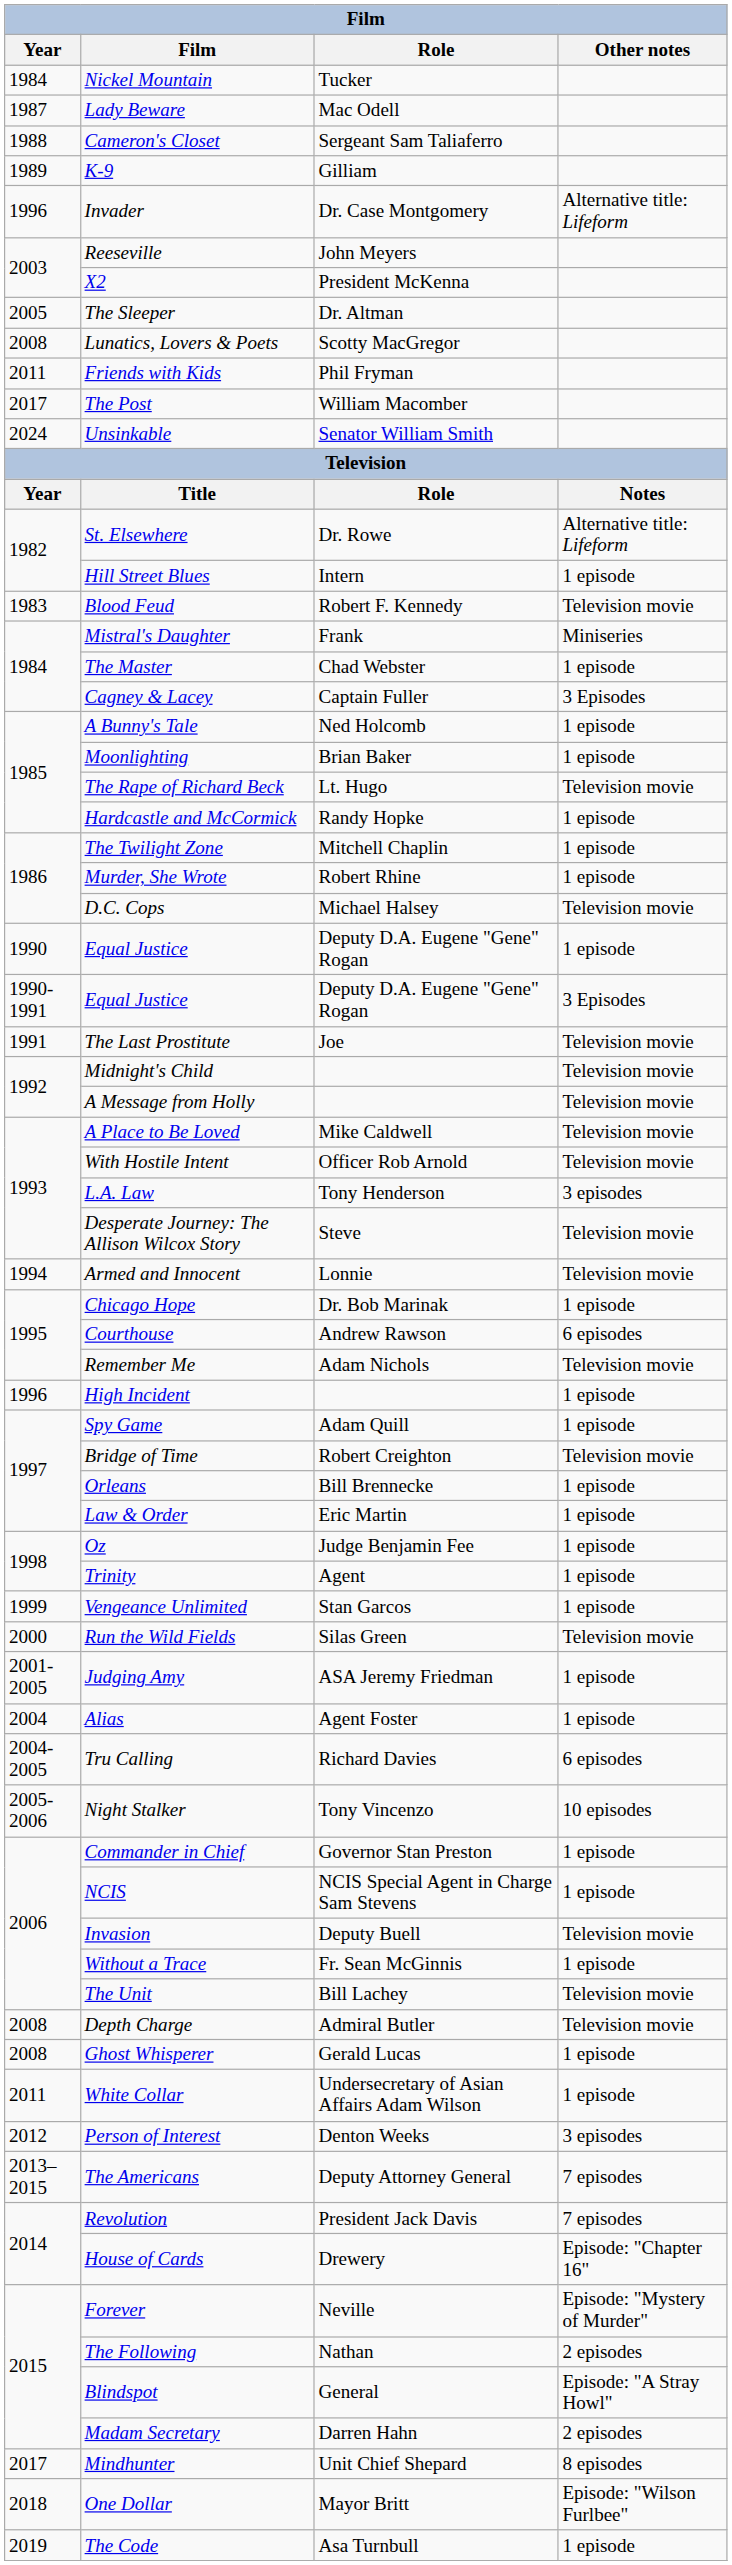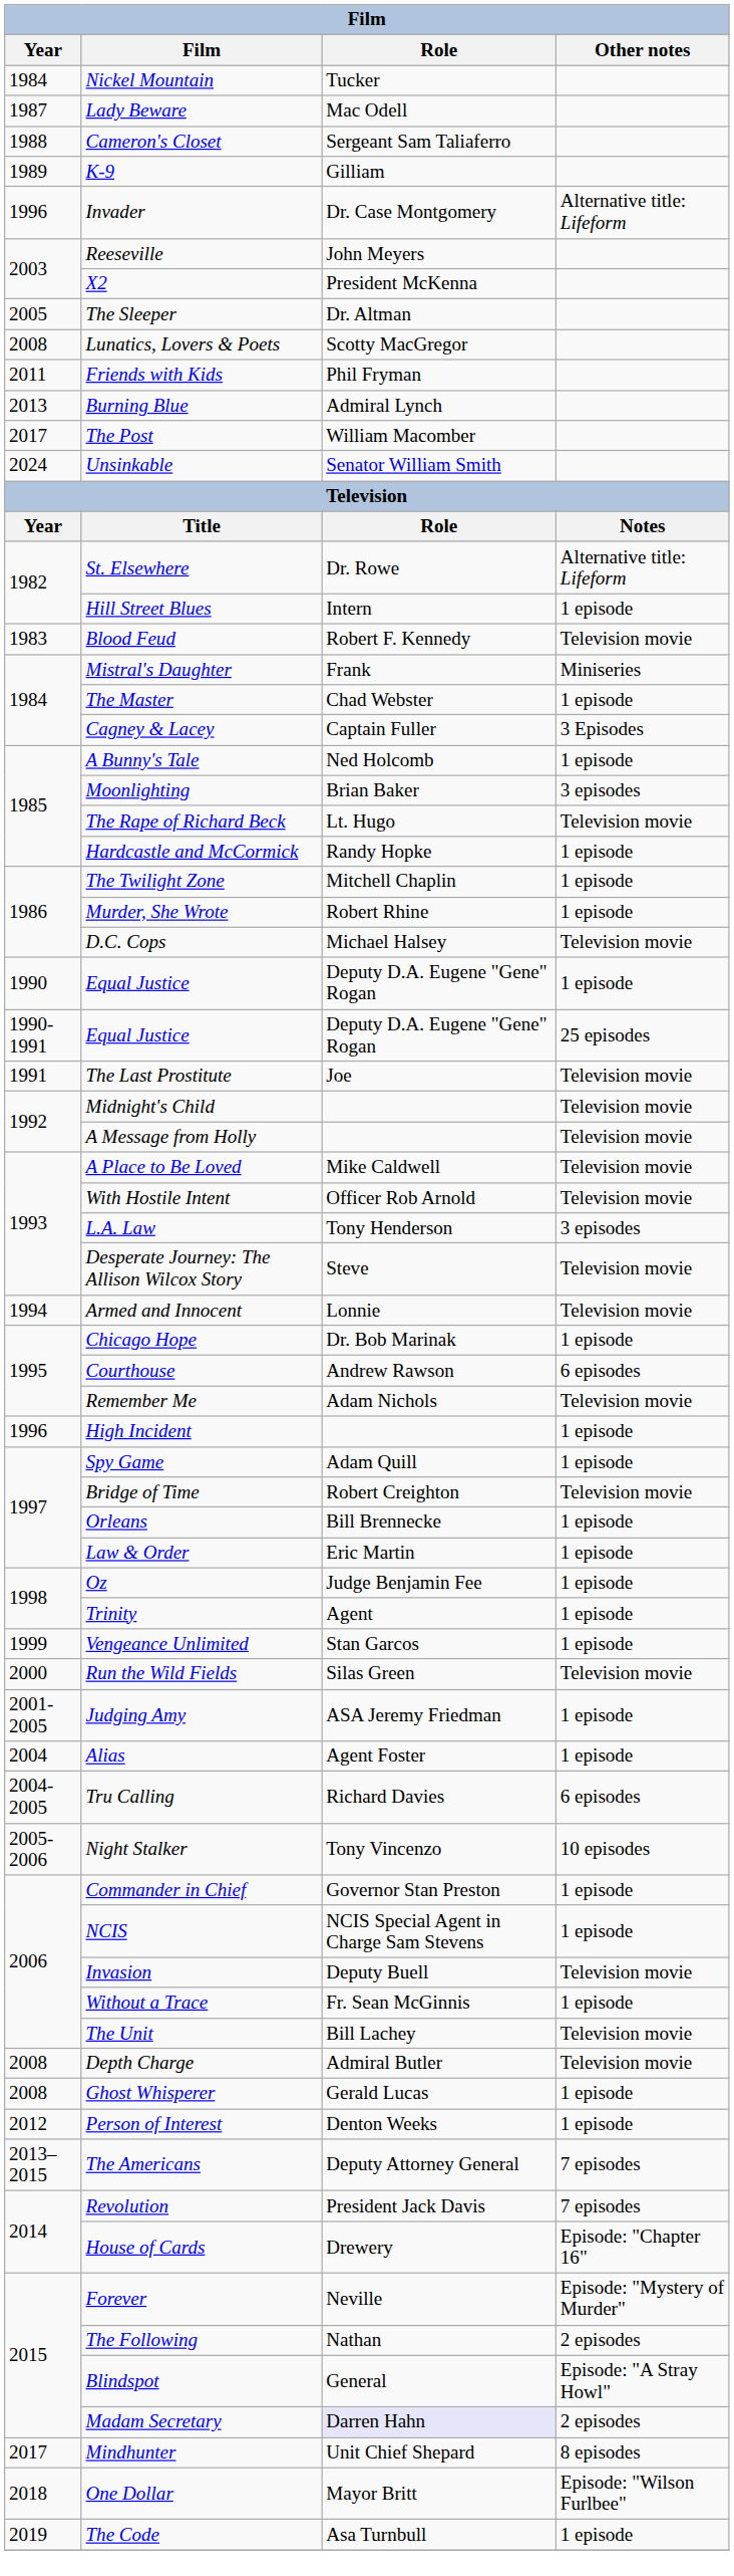 <table class="wikitable">
 <tr>
 <th colspan="4" style="background: LightSteelBlue;">Film</th>
 </tr>
 <tr bgcolor="#CCCCCC" align="center">
 <th>Year</th>
 <th>Film</th>
 <th>Role</th>
 <th>Other notes</th>
 </tr>
 <tr>
 <td>1984</td>
 <td><em><a href='#'>Nickel Mountain</a></em></td>
 <td>Tucker</td>
 <td></td>
 </tr>
 <tr>
 <td>1987</td>
 <td><em><a href='#'>Lady Beware</a></em></td>
 <td>Mac Odell</td>
 <td></td>
 </tr>
 <tr>
 <td>1988</td>
 <td><em><a href='#'>Cameron's Closet</a></em></td>
 <td>Sergeant Sam Taliaferro</td>
 <td></td>
 </tr>
 <tr>
 <td>1989</td>
 <td><em><a href='#'>K-9</a></em></td>
 <td>Gilliam</td>
 <td></td>
 </tr>
 <tr>
 <td>1996</td>
 <td><em>Invader</em></td>
 <td>Dr. Case Montgomery</td>
 <td>Alternative title: <em>Lifeform</em></td>
 </tr>
 <tr>
 <td rowspan=2>2003</td>
 <td><em>Reeseville</em></td>
 <td>John Meyers</td>
 <td></td>
 </tr>
 <tr>
 <td><em><a href='#'>X2</a></em></td>
 <td>President McKenna</td>
 <td></td>
 </tr>
 <tr>
 <td>2005</td>
 <td><em>The Sleeper</em></td>
 <td>Dr. Altman</td>
 <td></td>
 </tr>
 <tr>
 <td>2008</td>
 <td><em>Lunatics, Lovers & Poets</em></td>
 <td>Scotty MacGregor</td>
 <td></td>
 </tr>
 <tr>
 <td>2011</td>
 <td><em><a href='#'>Friends with Kids</a></em></td>
 <td>Phil Fryman</td>
 <td></td>
 </tr>
 <tr>
+<td>2013</td>
+<td><em><a href='#'>Burning Blue</a></em></td>
+<td>Admiral Lynch</td>
+<td></td>
+</tr>
+<tr>
 <td>2017</td>
 <td><em><a href='#'>The Post</a></em></td>
 <td>William Macomber</td>
 </tr>
 <tr>
 <td>2024</td>
 <td><em><a href='#'>Unsinkable</a></em></td>
 <td><a href='#'>Senator William Smith</a></td>
 <td></td>
 </tr>
 <tr bgcolor="#CCCCCC" align="center">
 <th colspan="4" style="background: LightSteelBlue;">Television</th>
 </tr>
 <tr bgcolor="#CCCCCC" align="center">
 <th>Year</th>
 <th>Title</th>
 <th>Role</th>
 <th>Notes</th>
 </tr>
 <tr>
 <td rowspan=2>1982</td>
 <td><em><a href='#'>St. Elsewhere</a></em></td>
 <td>Dr. Rowe</td>
 <td>Alternative title: <em>Lifeform</em></td>
 </tr>
 <tr>
 <td><em><a href='#'>Hill Street Blues</a></em></td>
 <td>Intern</td>
 <td>1 episode</td>
 </tr>
 <tr>
 <td>1983</td>
 <td><em><a href='#'>Blood Feud</a></em></td>
 <td>Robert F. Kennedy</td>
 <td>Television movie</td>
 </tr>
 <tr>
 <td rowspan=3>1984</td>
 <td><em><a href='#'>Mistral's Daughter</a></em></td>
 <td>Frank</td>
 <td>Miniseries</td>
 </tr>
 <tr>
 <td><em><a href='#'>The Master</a></em></td>
 <td>Chad Webster</td>
 <td>1 episode</td>
 </tr>
 <tr>
 <td><em><a href='#'>Cagney & Lacey</a></em></td>
 <td>Captain Fuller</td>
 <td>3 Episodes</td>
 </tr>
 <tr>
 <td rowspan=4>1985</td>
 <td><em><a href='#'>A Bunny's Tale</a></em></td>
 <td>Ned Holcomb</td>
 <td>1 episode</td>
 </tr>
 <tr>
 <td><em><a href='#'>Moonlighting</a></em></td>
 <td>Brian Baker</td>
-<td>1 episode</td>
+<td>3 episodes</td>
 </tr>
 <tr>
 <td><em><a href='#'>The Rape of Richard Beck</a></em></td>
 <td>Lt. Hugo</td>
 <td>Television movie</td>
 </tr>
 <tr>
 <td><em><a href='#'>Hardcastle and McCormick</a></em></td>
 <td>Randy Hopke</td>
 <td>1 episode</td>
 </tr>
 <tr>
 <td rowspan=3>1986</td>
 <td><em><a href='#'>The Twilight Zone</a></em></td>
 <td>Mitchell Chaplin</td>
 <td>1 episode</td>
 </tr>
 <tr>
 <td><em><a href='#'>Murder, She Wrote</a></em></td>
 <td>Robert Rhine</td>
 <td>1 episode</td>
 </tr>
 <tr>
 <td><em>D.C. Cops</em></td>
 <td>Michael Halsey</td>
 <td>Television movie</td>
 </tr>
 <tr>
 <td>1990</td>
 <td><em><a href='#'>Equal Justice</a></em></td>
 <td>Deputy D.A. Eugene "Gene" Rogan</td>
 <td>1 episode</td>
 </tr>
 <tr>
 <td>1990-1991</td>
 <td><em><a href='#'>Equal Justice</a></em></td>
 <td>Deputy D.A. Eugene "Gene" Rogan</td>
-<td>3 Episodes</td>
+<td>25 episodes</td>
 </tr>
 <tr>
 <td>1991</td>
 <td><em>The Last Prostitute</em></td>
 <td>Joe</td>
 <td>Television movie</td>
 </tr>
 <tr>
 <td rowspan=2>1992</td>
 <td><em>Midnight's Child</em></td>
 <td></td>
 <td>Television movie</td>
 </tr>
 <tr>
 <td><em>A Message from Holly</em></td>
 <td></td>
 <td>Television movie</td>
 </tr>
 <tr>
 <td rowspan=4>1993</td>
 <td><em><a href='#'>A Place to Be Loved</a></em></td>
 <td>Mike Caldwell</td>
 <td>Television movie</td>
 </tr>
 <tr>
 <td><em>With Hostile Intent</em></td>
 <td>Officer Rob Arnold</td>
 <td>Television movie</td>
 </tr>
 <tr>
 <td><em><a href='#'>L.A. Law</a></em></td>
 <td>Tony Henderson</td>
 <td>3 episodes</td>
 </tr>
 <tr>
 <td><em>Desperate Journey: The Allison Wilcox Story</em></td>
 <td>Steve</td>
 <td>Television movie</td>
 </tr>
 <tr>
 <td>1994</td>
 <td><em>Armed and Innocent</em></td>
 <td>Lonnie</td>
 <td>Television movie</td>
 </tr>
 <tr>
 <td rowspan=3>1995</td>
 <td><em><a href='#'>Chicago Hope</a></em></td>
 <td>Dr. Bob Marinak</td>
 <td>1 episode</td>
 </tr>
 <tr>
 <td><em><a href='#'>Courthouse</a></em></td>
 <td>Andrew Rawson</td>
 <td>6 episodes</td>
 </tr>
 <tr>
 <td><em>Remember Me</em></td>
 <td>Adam Nichols</td>
 <td>Television movie</td>
 </tr>
 <tr>
 <td>1996</td>
 <td><em><a href='#'>High Incident</a></em></td>
 <td></td>
 <td>1 episode</td>
 </tr>
 <tr>
 <td rowspan=4>1997</td>
 <td><em><a href='#'>Spy Game</a></em></td>
 <td>Adam Quill</td>
 <td>1 episode</td>
 </tr>
 <tr>
 <td><em>Bridge of Time</em></td>
 <td>Robert Creighton</td>
 <td>Television movie</td>
 </tr>
 <tr>
 <td><em><a href='#'>Orleans</a></em></td>
 <td>Bill Brennecke</td>
 <td>1 episode</td>
 </tr>
 <tr>
 <td><em><a href='#'>Law & Order</a></em></td>
 <td>Eric Martin</td>
 <td>1 episode</td>
 </tr>
 <tr>
 <td rowspan=2>1998</td>
 <td><em><a href='#'>Oz</a></em></td>
 <td>Judge Benjamin Fee</td>
 <td>1 episode</td>
 </tr>
 <tr>
 <td><em><a href='#'>Trinity</a></em></td>
 <td>Agent</td>
 <td>1 episode</td>
 </tr>
 <tr>
 <td>1999</td>
 <td><em><a href='#'>Vengeance Unlimited</a></em></td>
 <td>Stan Garcos</td>
 <td>1 episode</td>
 </tr>
 <tr>
 <td>2000</td>
 <td><em><a href='#'>Run the Wild Fields</a></em></td>
 <td>Silas Green</td>
 <td>Television movie</td>
 </tr>
 <tr>
 <td>2001-2005</td>
 <td><em><a href='#'>Judging Amy</a></em></td>
 <td>ASA Jeremy Friedman</td>
 <td>1 episode</td>
 </tr>
 <tr>
 <td>2004</td>
 <td><em><a href='#'>Alias</a></em></td>
 <td>Agent Foster</td>
 <td>1 episode</td>
 </tr>
 <tr>
 <td>2004-2005</td>
 <td><em>Tru Calling</em></td>
 <td>Richard Davies</td>
 <td>6 episodes</td>
 </tr>
 <tr>
 <td>2005-2006</td>
 <td><em>Night Stalker</em></td>
 <td>Tony Vincenzo</td>
 <td>10 episodes</td>
 </tr>
 <tr>
 <td rowspan=5>2006</td>
 <td><em><a href='#'>Commander in Chief</a></em></td>
 <td>Governor Stan Preston</td>
 <td>1 episode</td>
 </tr>
 <tr>
 <td><em><a href='#'>NCIS</a></em></td>
 <td>NCIS Special Agent in Charge Sam Stevens</td>
 <td>1 episode</td>
 </tr>
 <tr>
 <td><em><a href='#'>Invasion</a></em></td>
 <td>Deputy Buell</td>
 <td>Television movie</td>
 </tr>
 <tr>
 <td><em><a href='#'>Without a Trace</a></em></td>
 <td>Fr. Sean McGinnis</td>
 <td>1 episode</td>
 </tr>
 <tr>
 <td><em><a href='#'>The Unit</a></em></td>
 <td>Bill Lachey</td>
 <td>Television movie</td>
 </tr>
 <tr>
 <td>2008</td>
 <td><em>Depth Charge</em></td>
 <td>Admiral Butler</td>
 <td>Television movie</td>
 </tr>
 <tr>
 <td>2008</td>
 <td><em><a href='#'>Ghost Whisperer</a></em></td>
 <td>Gerald Lucas</td>
 <td>1 episode</td>
 </tr>
 <tr>
-<td>2011</td>
-<td><em><a href='#'>White Collar</a></em></td>
-<td>Undersecretary of Asian Affairs Adam Wilson</td>
-<td>1 episode</td>
-</tr>
-<tr>
 <td>2012</td>
 <td><em><a href='#'>Person of Interest</a></em></td>
 <td>Denton Weeks</td>
-<td>3 episodes</td>
+<td>1 episode</td>
 </tr>
 <tr>
 <td>2013–2015</td>
 <td><em><a href='#'>The Americans</a></em></td>
 <td>Deputy Attorney General</td>
 <td>7 episodes</td>
 </tr>
 <tr>
 <td rowspan="2">2014</td>
 <td><em><a href='#'>Revolution</a></em></td>
 <td>President Jack Davis</td>
 <td>7 episodes</td>
 </tr>
 <tr>
 <td><em><a href='#'>House of Cards</a></em></td>
 <td>Drewery</td>
 <td>Episode: "Chapter 16"</td>
 </tr>
 <tr>
 <td rowspan="4">2015</td>
 <td><em><a href='#'>Forever</a></em></td>
 <td>Neville</td>
 <td>Episode: "Mystery of Murder"</td>
 </tr>
 <tr>
 <td><em><a href='#'>The Following</a></em></td>
 <td>Nathan</td>
 <td>2 episodes</td>
 </tr>
 <tr>
 <td><em><a href='#'>Blindspot</a></em></td>
 <td>General</td>
 <td>Episode: "A Stray Howl"</td>
 </tr>
 <tr>
 <td><em><a href='#'>Madam Secretary</a></em></td>
-<td>Darren Hahn</td>
+<td style="background: lavender;">Darren Hahn</td>
 <td>2 episodes</td>
 </tr>
 <tr>
 <td>2017</td>
 <td><em><a href='#'>Mindhunter</a></em></td>
 <td>Unit Chief Shepard</td>
 <td>8 episodes</td>
 </tr>
 <tr>
 <td>2018</td>
 <td><em><a href='#'>One Dollar</a></em></td>
 <td>Mayor Britt</td>
 <td>Episode: "Wilson Furlbee"</td>
 </tr>
 <tr>
 <td>2019</td>
 <td><em><a href='#'> The Code</a></em></td>
 <td>Asa Turnbull</td>
 <td>1 episode</td>
 </tr>
 <tr>
 </tr>
 </table>
